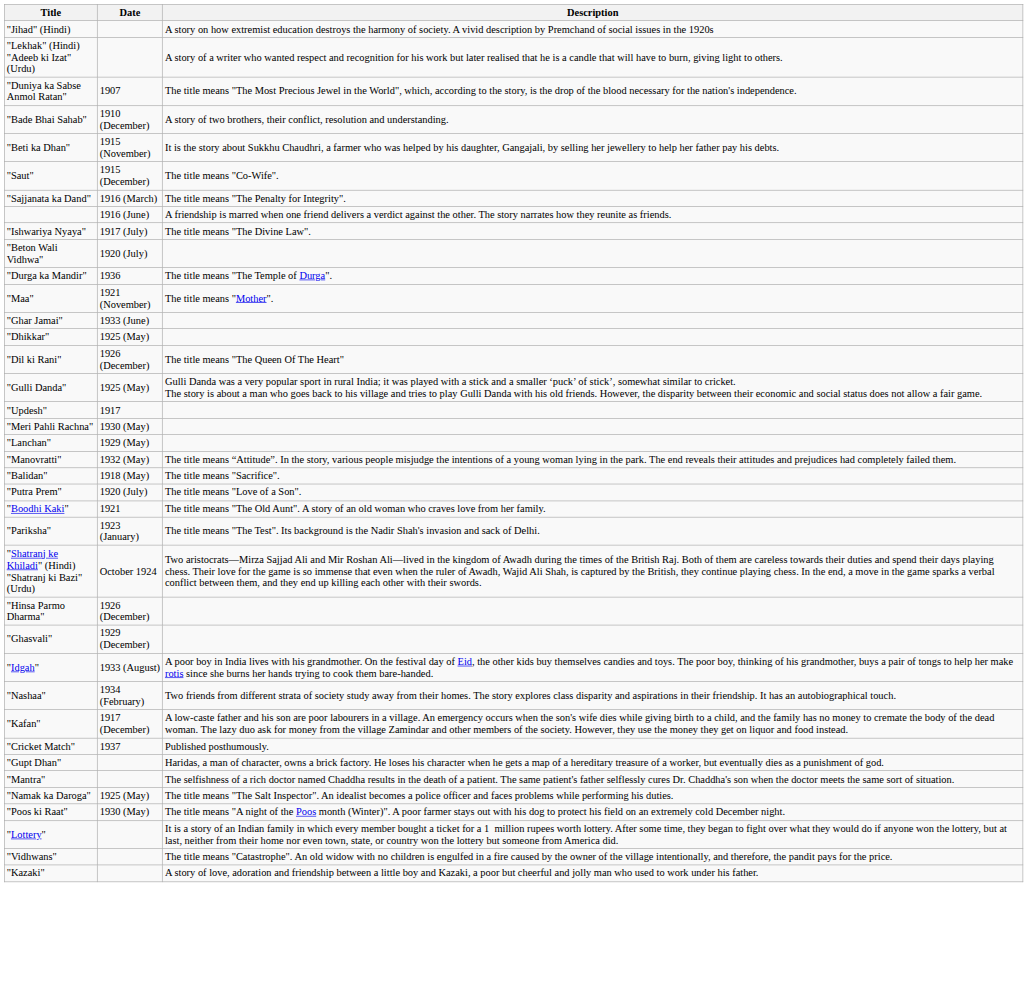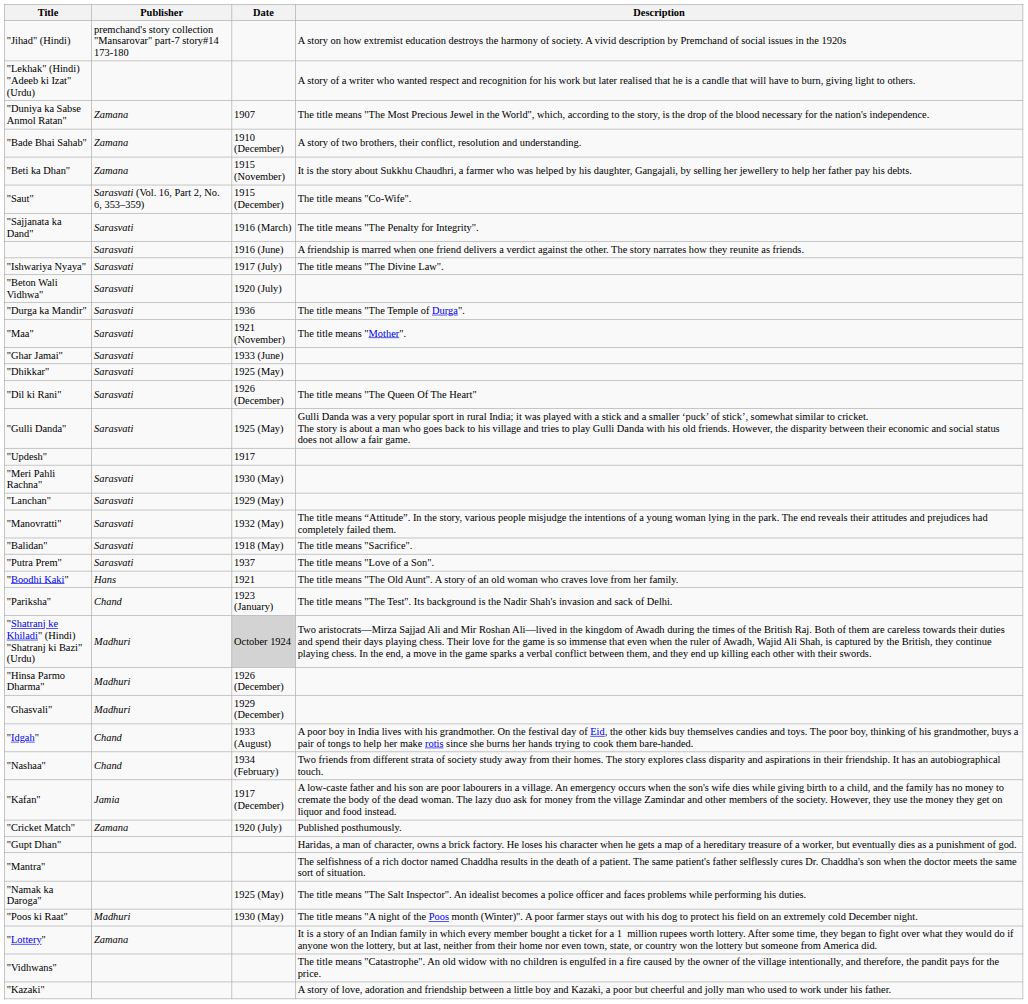 <table class="wikitable">
 <tr>
 <th>Title</th>
+<th>Publisher</th>
 <th>Date</th>
 <th>Description</th>
 </tr>
 <tr>
 <td>"Jihad" (Hindi)</td>
+<td>premchand's story collection "Mansarovar" part-7 story#14 173-180</td>
 <td></td>
 <td>A story on how extremist education destroys the harmony of society. A vivid description by Premchand of social issues in the 1920s</td>
 </tr>
 <tr>
 <td>"Lekhak" (Hindi)<br>"Adeeb ki Izat" (Urdu)</td>
 <td></td>
+<td></td>
 <td>A story of a writer who wanted respect and recognition for his work but later realised that he is a candle that will have to burn, giving light to others.</td>
 </tr>
 <tr>
 <td>"Duniya ka Sabse Anmol Ratan"</td>
+<td><em>Zamana</em></td>
 <td>1907</td>
 <td>The title means "The Most Precious Jewel in the World", which, according to the story, is the drop of the blood necessary for the nation's independence.</td>
 </tr>
 <tr>
 <td>"Bade Bhai Sahab"</td>
+<td><em>Zamana</em></td>
 <td>1910 (December)</td>
 <td>A story of two brothers, their conflict, resolution and understanding.</td>
 </tr>
 <tr>
 <td>"Beti ka Dhan"</td>
+<td><em>Zamana</em></td>
 <td>1915 (November)</td>
 <td>It is the story about Sukkhu Chaudhri, a farmer who was helped by his daughter, Gangajali, by selling her jewellery to help her father pay his debts.</td>
 </tr>
 <tr>
 <td>"Saut"</td>
+<td><em>Sarasvati</em> (Vol. 16, Part 2, No. 6, 353–359)</td>
 <td>1915 (December)</td>
 <td>The title means "Co-Wife".</td>
 </tr>
 <tr>
 <td>"Sajjanata ka Dand"</td>
+<td><em>Sarasvati</em></td>
 <td>1916 (March)</td>
 <td>The title means "The Penalty for Integrity".</td>
 </tr>
 <tr>
 <td></td>
+<td><em>Sarasvati</em></td>
 <td>1916 (June)</td>
 <td>A friendship is marred when one friend delivers a verdict against the other. The story narrates how they reunite as friends.</td>
 </tr>
 <tr>
 <td>"Ishwariya Nyaya"</td>
+<td><em>Sarasvati</em></td>
 <td>1917 (July)</td>
 <td>The title means "The Divine Law".</td>
 </tr>
 <tr>
 <td>"Beton Wali Vidhwa"</td>
+<td><em>Sarasvati</em></td>
 <td>1920 (July)</td>
 <td></td>
 </tr>
 <tr>
 <td>"Durga ka Mandir"</td>
+<td><em>Sarasvati</em></td>
 <td>1936</td>
 <td>The title means "The Temple of <a href='#'>Durga</a>".</td>
 </tr>
 <tr>
 <td>"Maa"</td>
+<td><em>Sarasvati</em></td>
 <td>1921 (November)</td>
 <td>The title means "<a href='#'>Mother</a>".</td>
 </tr>
 <tr>
 <td>"Ghar Jamai"</td>
+<td><em>Sarasvati</em></td>
 <td>1933 (June)</td>
 <td></td>
 </tr>
 <tr>
 <td>"Dhikkar"</td>
+<td><em>Sarasvati</em></td>
 <td>1925 (May)</td>
 <td></td>
 </tr>
 <tr>
 <td>"Dil ki Rani"</td>
+<td><em>Sarasvati</em></td>
 <td>1926 (December)</td>
 <td>The title means "The Queen Of The Heart"</td>
 </tr>
 <tr>
 <td>"Gulli Danda"</td>
+<td><em>Sarasvati</em></td>
 <td>1925 (May)</td>
 <td>Gulli Danda was a very popular sport in rural India; it was played with a stick and a smaller ‘puck’ of stick’, somewhat similar to cricket.<br>The story is about a man who goes back to his village and tries to play Gulli Danda with his old friends. However, the disparity between their economic and social status does not allow a fair game.</td>
 </tr>
 <tr>
 <td>"Updesh"</td>
+<td></td>
 <td>1917</td>
 <td></td>
 </tr>
 <tr>
 <td>"Meri Pahli Rachna"</td>
+<td><em>Sarasvati</em></td>
 <td>1930 (May)</td>
 <td></td>
 </tr>
 <tr>
 <td>"Lanchan"</td>
+<td><em>Sarasvati</em></td>
 <td>1929 (May)</td>
 <td></td>
 </tr>
 <tr>
 <td>"Manovratti"</td>
+<td><em>Sarasvati</em></td>
 <td>1932 (May)</td>
 <td>The title means “Attitude”. In the story, various people misjudge the intentions of a young woman lying in the park. The end reveals their attitudes and prejudices had completely failed them.</td>
 </tr>
 <tr>
 <td>"Balidan"</td>
+<td><em>Sarasvati</em></td>
 <td>1918 (May)</td>
 <td>The title means "Sacrifice".</td>
 </tr>
 <tr>
 <td>"Putra Prem"</td>
-<td>1920 (July)</td>
+<td><em>Sarasvati</em></td>
+<td>1937</td>
 <td>The title means "Love of a Son".</td>
 </tr>
 <tr>
 <td>"<a href='#'>Boodhi Kaki</a>"</td>
+<td><em>Hans</em></td>
 <td>1921</td>
 <td>The title means "The Old Aunt". A story of an old woman who craves love from her family.</td>
 </tr>
 <tr>
 <td>"Pariksha"</td>
+<td><em>Chand</em></td>
 <td>1923 (January)</td>
 <td>The title means "The Test". Its background is the Nadir Shah's invasion and sack of Delhi.</td>
 </tr>
 <tr>
 <td>"<a href='#'>Shatranj ke Khiladi</a>" (Hindi)<br>"Shatranj ki Bazi" (Urdu)</td>
-<td>October 1924</td>
+<td><em>Madhuri</em></td>
+<td style="background: lightgrey;">October 1924</td>
 <td>Two aristocrats—Mirza Sajjad Ali and Mir Roshan Ali—lived in the kingdom of Awadh during the times of the British Raj. Both of them are careless towards their duties and spend their days playing chess. Their love for the game is so immense that even when the ruler of Awadh, Wajid Ali Shah, is captured by the British, they continue playing chess. In the end, a move in the game sparks a verbal conflict between them, and they end up killing each other with their swords.</td>
 </tr>
 <tr>
 <td>"Hinsa Parmo Dharma"</td>
+<td><em>Madhuri</em></td>
 <td>1926 (December)</td>
 <td></td>
 </tr>
 <tr>
 <td>"Ghasvali"</td>
+<td><em>Madhuri</em></td>
 <td>1929 (December)</td>
 <td></td>
 </tr>
 <tr>
 <td>"<a href='#'>Idgah</a>"</td>
+<td><em>Chand</em></td>
 <td>1933 (August)</td>
 <td>A poor boy in India lives with his grandmother. On the festival day of <a href='#'>Eid</a>, the other kids buy themselves candies and toys. The poor boy, thinking of his grandmother, buys a pair of tongs to help her make <a href='#'>rotis</a> since she burns her hands trying to cook them bare-handed.</td>
 </tr>
 <tr>
 <td>"Nashaa"</td>
+<td><em>Chand</em></td>
 <td>1934 (February)</td>
 <td>Two friends from different strata of society study away from their homes. The story explores class disparity and aspirations in their friendship. It has an autobiographical touch.</td>
 </tr>
 <tr>
 <td>"Kafan"</td>
+<td><em>Jamia</em></td>
 <td>1917 (December)</td>
 <td>A low-caste father and his son are poor labourers in a village. An emergency occurs when the son's wife dies while giving birth to a child, and the family has no money to cremate the body of the dead woman. The lazy duo ask for money from the village Zamindar and other members of the society. However, they use the money they get on liquor and food instead.</td>
 </tr>
 <tr>
 <td>"Cricket Match"</td>
-<td>1937</td>
+<td><em>Zamana</em></td>
+<td>1920 (July)</td>
 <td>Published posthumously.</td>
 </tr>
 <tr>
 <td>"Gupt Dhan"</td>
+<td></td>
 <td></td>
 <td>Haridas, a man of character, owns a brick factory. He loses his character when he gets a map of a hereditary treasure of a worker, but eventually dies as a punishment of god.</td>
 </tr>
 <tr>
 <td>"Mantra"</td>
 <td></td>
+<td></td>
 <td>The selfishness of a rich doctor named Chaddha results in the death of a patient. The same patient's father selflessly cures Dr. Chaddha's son when the doctor meets the same sort of situation.</td>
 </tr>
 <tr>
 <td>"Namak ka Daroga"</td>
+<td></td>
 <td>1925 (May)</td>
 <td>The title means "The Salt Inspector". An idealist becomes a police officer and faces problems while performing his duties.</td>
 </tr>
 <tr>
 <td>"Poos ki Raat"</td>
+<td><em>Madhuri</em></td>
 <td>1930 (May)</td>
 <td>The title means "A night of the <a href='#'>Poos</a> month (Winter)". A poor farmer stays out with his dog to protect his field on an extremely cold December night.</td>
 </tr>
 <tr>
 <td>"<a href='#'>Lottery</a>"</td>
+<td><em>Zamana</em></td>
 <td></td>
 <td>It is a story of an Indian family in which every member bought a ticket for a 1  million rupees worth lottery. After some time, they began to fight over what they would do if anyone won the lottery, but at last, neither from their home nor even town, state, or country won the lottery but someone from America did.</td>
 </tr>
 <tr>
 <td>"Vidhwans"</td>
 <td></td>
+<td></td>
 <td>The title means "Catastrophe". An old widow with no children is engulfed in a fire caused by the owner of the village intentionally, and therefore, the pandit pays for the price.</td>
 </tr>
 <tr>
 <td>"Kazaki"</td>
 <td></td>
+<td></td>
 <td>A story of love, adoration and friendship between a little boy and Kazaki, a poor but cheerful and jolly man who used to work under his father.</td>
 </tr>
 </table>
